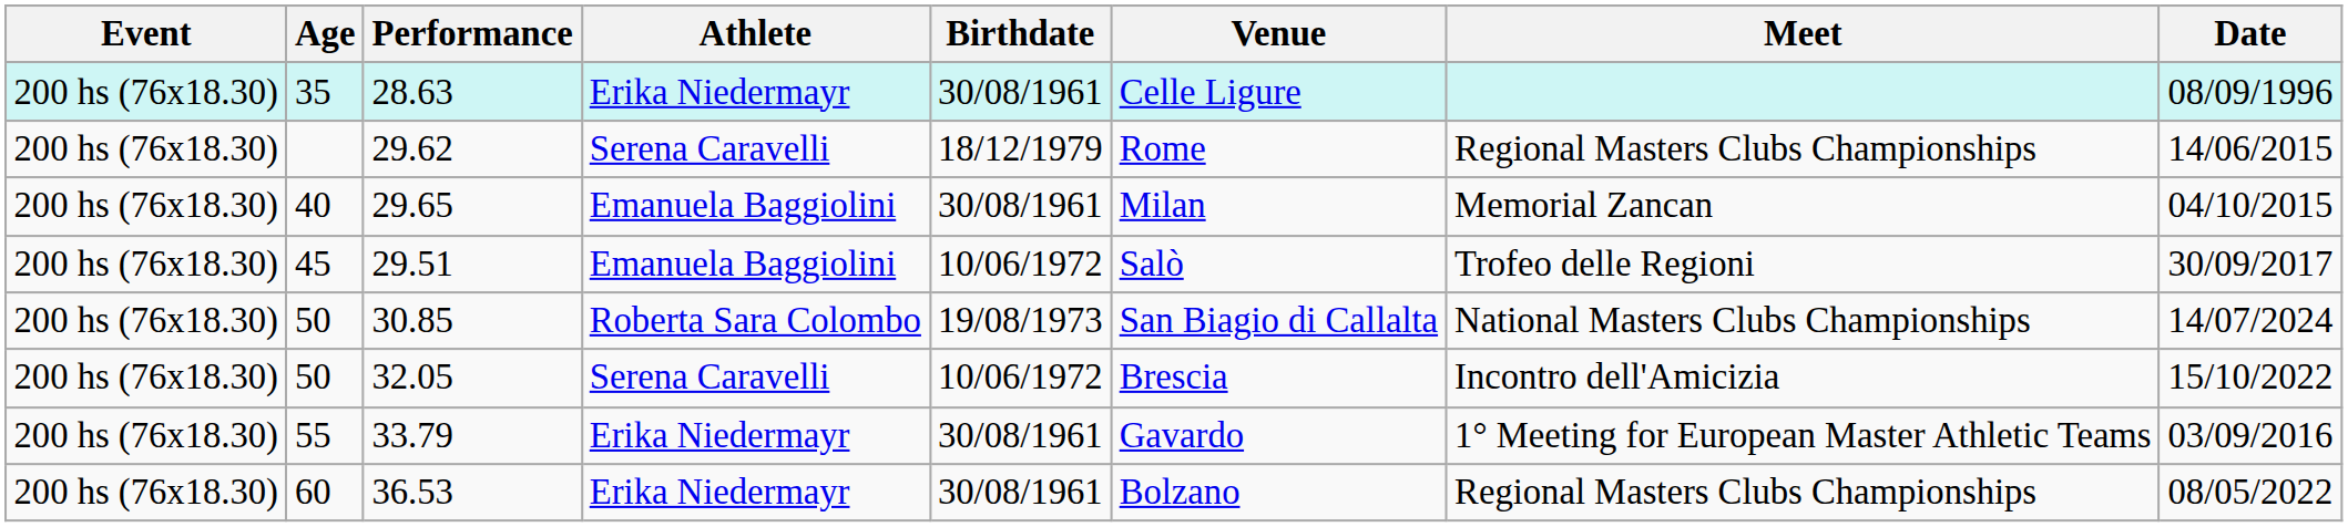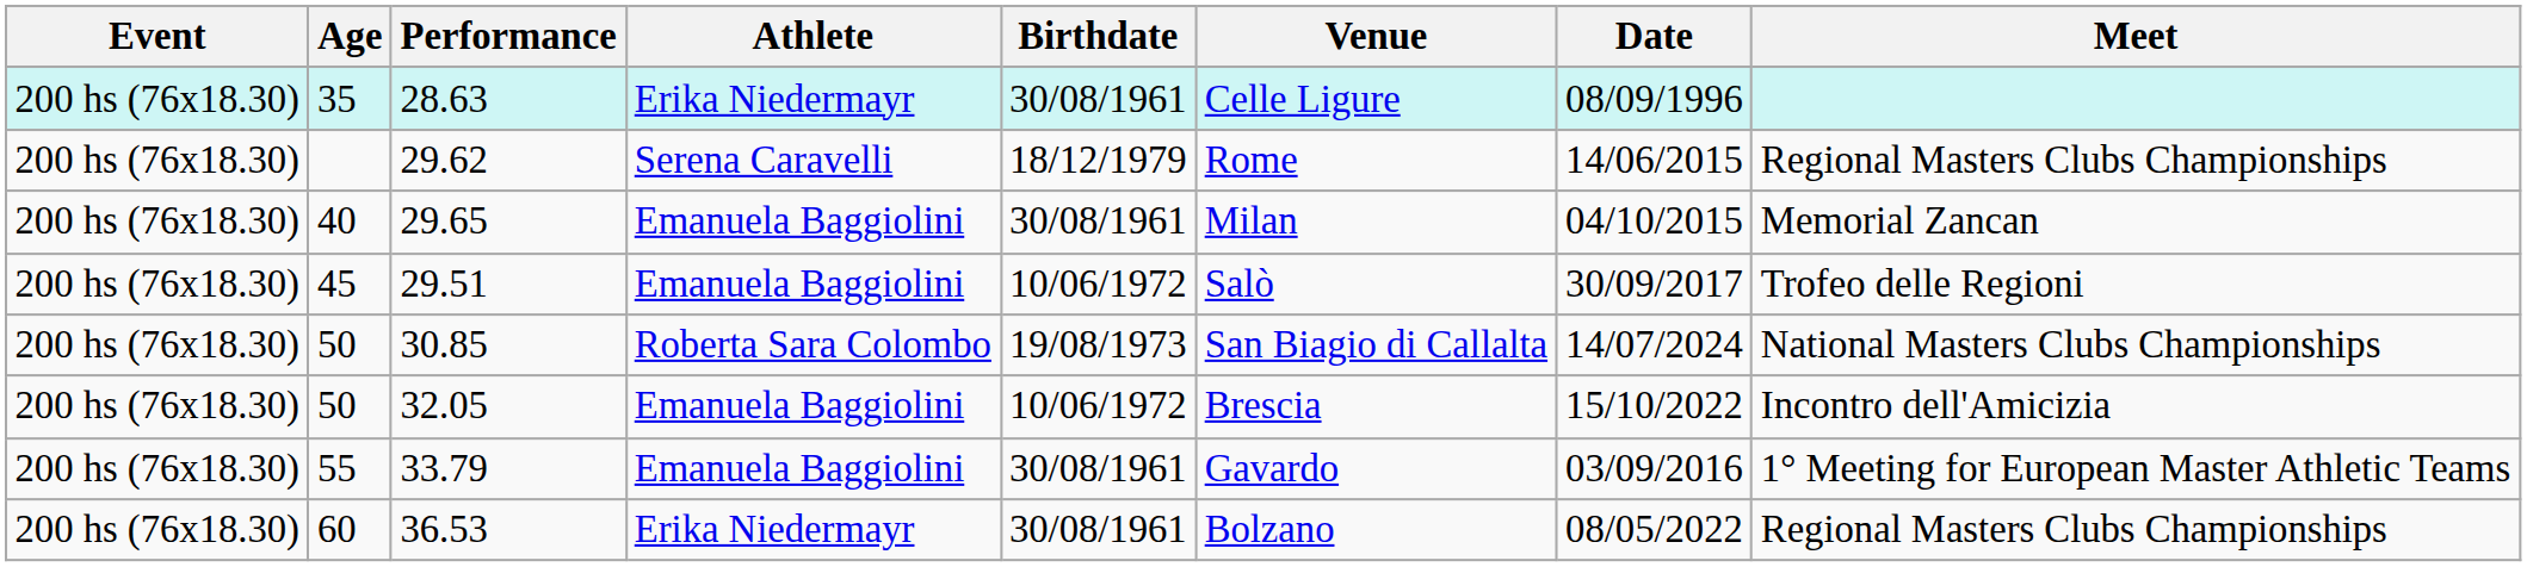 <table class="wikitable" width= style="font-size:90%; text-align:center">
 <tr>
 <th>Event</th>
 <th>Age</th>
 <th>Performance</th>
 <th>Athlete</th>
 <th>Birthdate</th>
 <th>Venue</th>
+<th>Date</th>
 <th>Meet</th>
-<th>Date</th>
 </tr>
 <tr style="background:#cef6f5;">
 <td>200 hs (76x18.30)</td>
 <td>35</td>
 <td>28.63 </td>
 <td align=left><a href='#'>Erika Niedermayr</a></td>
 <td>30/08/1961</td>
 <td align=left><a href='#'>Celle Ligure</a></td>
+<td>08/09/1996</td>
 <td></td>
-<td>08/09/1996</td>
 </tr>
 <tr>
 <td>200 hs (76x18.30)</td>
 <td></td>
 <td>29.62 </td>
 <td align=left><a href='#'>Serena Caravelli</a></td>
 <td>18/12/1979</td>
 <td align=left><a href='#'>Rome</a></td>
+<td>14/06/2015</td>
 <td>Regional Masters Clubs Championships</td>
-<td>14/06/2015</td>
 </tr>
 <tr>
 <td>200 hs (76x18.30)</td>
 <td>40</td>
 <td>29.65 </td>
 <td align=left><a href='#'>Emanuela Baggiolini</a></td>
 <td>30/08/1961</td>
 <td align=left><a href='#'>Milan</a></td>
+<td>04/10/2015</td>
 <td>Memorial Zancan</td>
-<td>04/10/2015</td>
 </tr>
 <tr>
 <td>200 hs (76x18.30)</td>
 <td>45</td>
 <td>29.51 </td>
 <td align=left><a href='#'>Emanuela Baggiolini</a></td>
 <td>10/06/1972</td>
 <td align=left><a href='#'>Salò</a></td>
+<td>30/09/2017</td>
 <td>Trofeo delle Regioni</td>
-<td>30/09/2017</td>
 </tr>
 <tr>
 <td>200 hs (76x18.30)</td>
 <td>50</td>
 <td>30.85 </td>
 <td align=left><a href='#'>Roberta Sara Colombo</a></td>
 <td>19/08/1973</td>
 <td align=left><a href='#'>San Biagio di Callalta</a></td>
+<td>14/07/2024</td>
 <td>National Masters Clubs Championships</td>
-<td>14/07/2024</td>
 </tr>
 <tr>
 <td>200 hs (76x18.30)</td>
 <td>50</td>
 <td>32.05 </td>
-<td align=left><a href='#'>Serena Caravelli</a></td>
+<td align=left><a href='#'>Emanuela Baggiolini</a></td>
 <td>10/06/1972</td>
 <td align=left><a href='#'>Brescia</a></td>
+<td>15/10/2022</td>
 <td>Incontro dell'Amicizia</td>
-<td>15/10/2022</td>
 </tr>
 <tr>
 <td>200 hs (76x18.30)</td>
 <td>55</td>
 <td>33.79 </td>
-<td align=left><a href='#'>Erika Niedermayr</a></td>
+<td align=left><a href='#'>Emanuela Baggiolini</a></td>
 <td>30/08/1961</td>
 <td align=left><a href='#'>Gavardo</a></td>
+<td>03/09/2016</td>
 <td>1° Meeting for European Master Athletic Teams</td>
-<td>03/09/2016</td>
 </tr>
 <tr>
 <td>200 hs (76x18.30)</td>
 <td>60</td>
 <td>36.53 </td>
 <td align=left><a href='#'>Erika Niedermayr</a></td>
 <td>30/08/1961</td>
 <td align=left><a href='#'>Bolzano</a></td>
+<td>08/05/2022</td>
 <td>Regional Masters Clubs Championships</td>
-<td>08/05/2022</td>
 </tr>
 </table>
